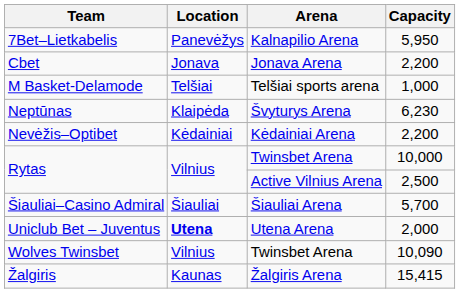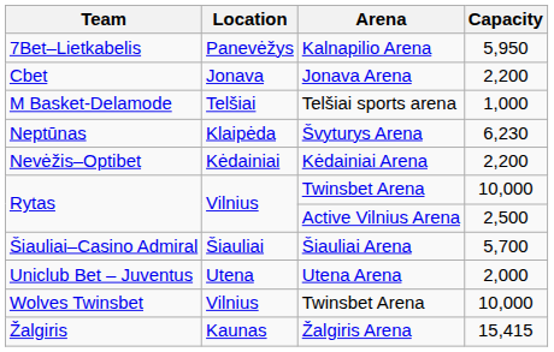 <table class="wikitable sortable" style="text-align:left;">
 <tr>
 <th>Team</th>
 <th>Location</th>
 <th>Arena</th>
 <th>Capacity</th>
 </tr>
 <tr>
 <td><a href='#'>7Bet–Lietkabelis</a></td>
 <td><a href='#'>Panevėžys</a></td>
 <td><a href='#'>Kalnapilio Arena</a></td>
 <td style="text-align:center;">5,950</td>
 </tr>
 <tr>
 <td><a href='#'>Cbet</a></td>
 <td><a href='#'>Jonava</a></td>
 <td><a href='#'>Jonava Arena</a></td>
 <td style="text-align:center;">2,200</td>
 </tr>
 <tr>
 <td><a href='#'>M Basket-Delamode</a></td>
 <td><a href='#'>Telšiai</a></td>
 <td>Telšiai sports arena</td>
 <td style="text-align:center;">1,000</td>
 </tr>
 <tr>
 <td><a href='#'>Neptūnas</a></td>
 <td><a href='#'>Klaipėda</a></td>
 <td><a href='#'>Švyturys Arena</a></td>
 <td style="text-align:center;">6,230</td>
 </tr>
 <tr>
 <td><a href='#'>Nevėžis–Optibet</a></td>
 <td><a href='#'>Kėdainiai</a></td>
 <td><a href='#'>Kėdainiai Arena</a></td>
 <td style="text-align:center;">2,200</td>
 </tr>
 <tr>
 <td rowspan=2><a href='#'>Rytas</a></td>
 <td rowspan=2><a href='#'>Vilnius</a></td>
 <td><a href='#'>Twinsbet Arena</a></td>
 <td style="text-align:center;">10,000</td>
 </tr>
 <tr>
 <td><a href='#'>Active Vilnius Arena</a></td>
 <td style="text-align:center;">2,500</td>
 </tr>
 <tr>
 <td><a href='#'>Šiauliai–Casino Admiral</a></td>
 <td><a href='#'>Šiauliai</a></td>
 <td><a href='#'>Šiauliai Arena</a></td>
 <td style="text-align:center;">5,700</td>
 </tr>
 <tr>
 <td><a href='#'>Uniclub Bet – Juventus</a></td>
-<td><strong><a href='#'>Utena</a></strong></td>
+<td><a href='#'>Utena</a></td>
 <td><a href='#'>Utena Arena</a></td>
 <td style="text-align:center;">2,000</td>
 </tr>
 <tr>
 <td><a href='#'>Wolves Twinsbet</a></td>
 <td><a href='#'>Vilnius</a></td>
 <td>Twinsbet Arena</td>
-<td style="text-align:center;">10,090</td>
+<td style="text-align:center;">10,000</td>
 </tr>
 <tr>
 <td><a href='#'>Žalgiris</a></td>
 <td><a href='#'>Kaunas</a></td>
 <td><a href='#'>Žalgiris Arena</a></td>
 <td style="text-align:center;">15,415</td>
 </tr>
 </table>
